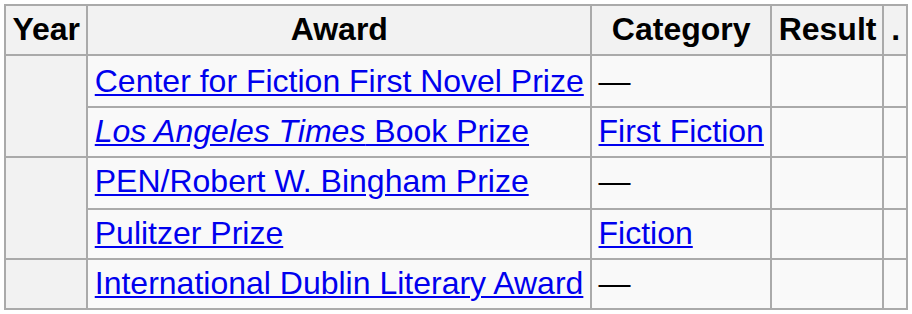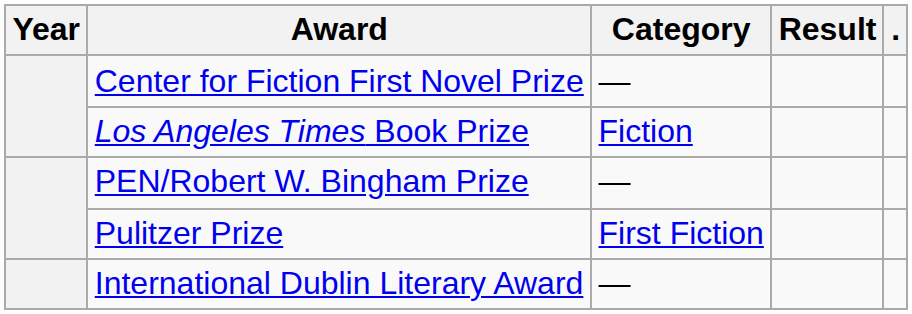 <table class="wikitable sortable">
 <tr>
 <th>Year</th>
 <th>Award</th>
 <th>Category</th>
 <th>Result</th>
 <th>.</th>
 </tr>
 <tr>
 <th rowspan="2"></th>
 <td><a href='#'>Center for Fiction First Novel Prize</a></td>
 <td>—</td>
 <td></td>
 <td></td>
 </tr>
 <tr>
 <td><a href='#'><em>Los Angeles Times</em> Book Prize</a></td>
-<td><a href='#'>First Fiction</a></td>
+<td><a href='#'>Fiction</a></td>
 <td></td>
 <td></td>
 </tr>
 <tr>
 <th rowspan="2"></th>
 <td><a href='#'>PEN/Robert W. Bingham Prize</a></td>
 <td>—</td>
 <td></td>
 <td></td>
 </tr>
 <tr>
 <td><a href='#'>Pulitzer Prize</a></td>
-<td><a href='#'>Fiction</a></td>
+<td><a href='#'>First Fiction</a></td>
 <td></td>
 <td></td>
 </tr>
 <tr>
 <th></th>
 <td><a href='#'>International Dublin Literary Award</a></td>
 <td>—</td>
 <td></td>
 <td></td>
 </tr>
 </table>
